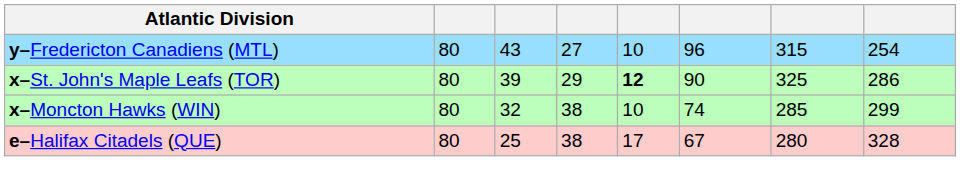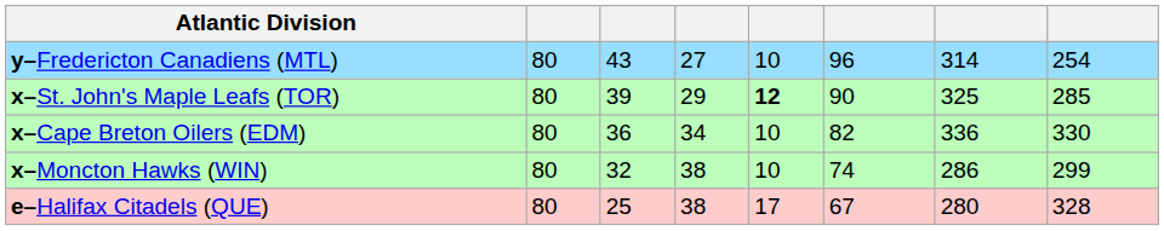 <table class="wikitable" style="width:50em">
 <tr>
 <th width="35%">Atlantic Division</th>
 <th width="5%"></th>
 <th width="5%"></th>
 <th width="5%"></th>
 <th width="5%"></th>
 <th width="7.5%"></th>
 <th width="7.5%"></th>
 <th width="7.5%"></th>
 </tr>
 <tr bgcolor="#97DEFF">
 <td><strong>y–</strong><a href='#'>Fredericton Canadiens</a> (<a href='#'>MTL</a>)</td>
 <td>80</td>
 <td>43</td>
 <td>27</td>
 <td>10</td>
 <td>96</td>
-<td>315</td>
+<td>314</td>
 <td>254</td>
 </tr>
 <tr bgcolor="#bbffbb">
 <td><strong>x–</strong><a href='#'>St. John's Maple Leafs</a> (<a href='#'>TOR</a>)</td>
 <td>80</td>
 <td>39</td>
 <td>29</td>
 <td><strong>12</strong></td>
 <td>90</td>
 <td>325</td>
-<td>286</td>
+<td>285</td>
+</tr>
+<tr bgcolor="#bbffbb">
+<td><strong>x–</strong><a href='#'>Cape Breton Oilers</a> (<a href='#'>EDM</a>)</td>
+<td>80</td>
+<td>36</td>
+<td>34</td>
+<td>10</td>
+<td>82</td>
+<td>336</td>
+<td>330</td>
 </tr>
 <tr bgcolor="#bbffbb">
 <td><strong>x–</strong><a href='#'>Moncton Hawks</a> (<a href='#'>WIN</a>)</td>
 <td>80</td>
 <td>32</td>
 <td>38</td>
 <td>10</td>
 <td>74</td>
-<td>285</td>
+<td>286</td>
 <td>299</td>
 </tr>
 <tr bgcolor="#ffcccc">
 <td><strong>e–</strong><a href='#'>Halifax Citadels</a> (<a href='#'>QUE</a>)</td>
 <td>80</td>
 <td>25</td>
 <td>38</td>
 <td>17</td>
 <td>67</td>
 <td>280</td>
 <td>328</td>
 </tr>
 </table>
